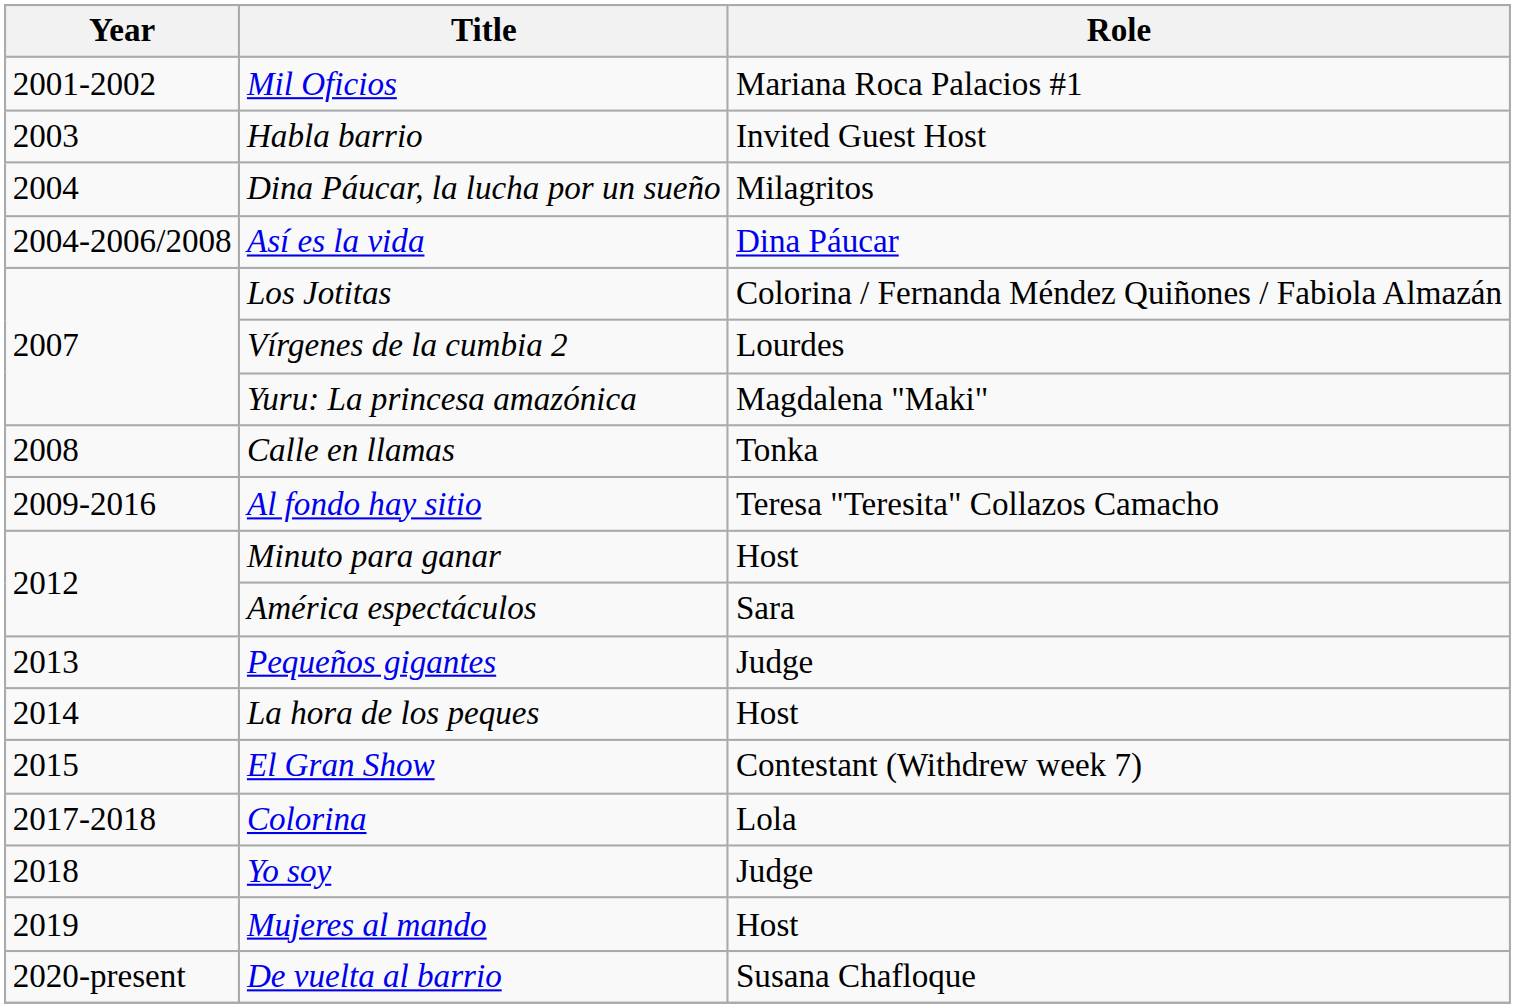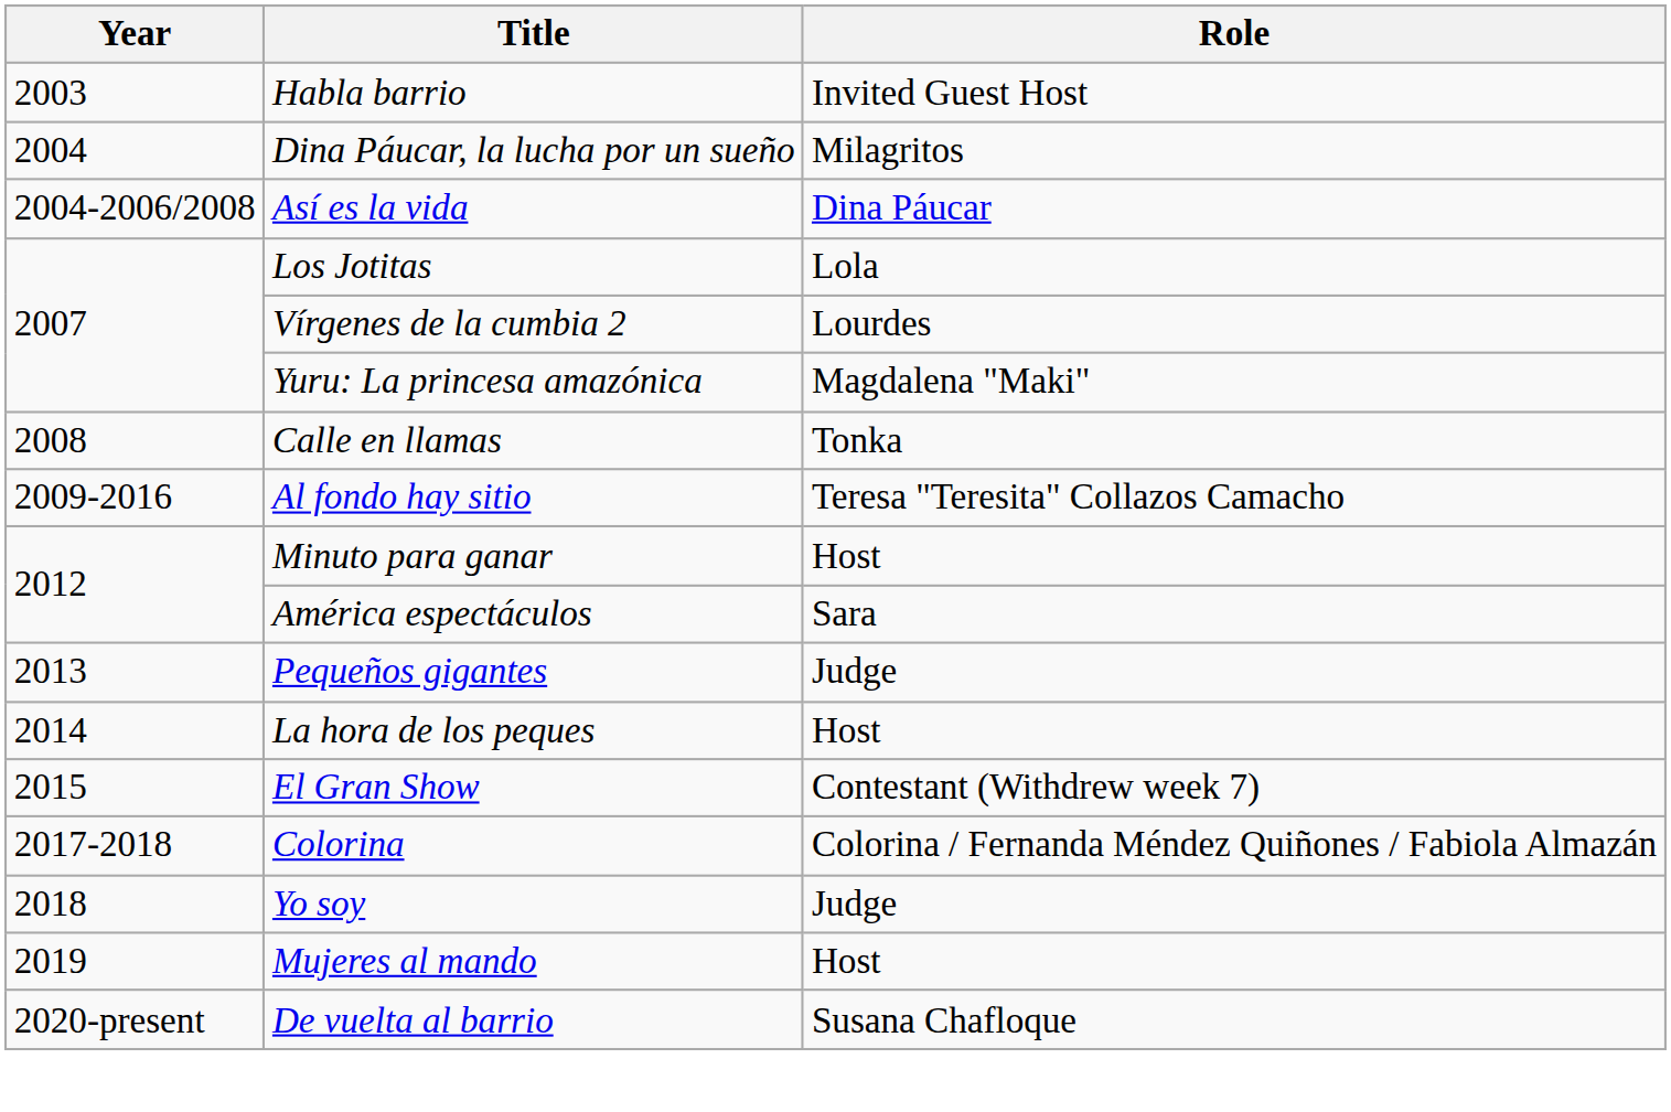 <table class="wikitable">
 <tr>
 <th>Year</th>
 <th>Title</th>
 <th>Role</th>
-</tr>
-<tr>
-<td>2001-2002</td>
-<td><em><a href='#'>Mil Oficios</a></em></td>
-<td>Mariana Roca Palacios #1</td>
 </tr>
 <tr>
 <td>2003</td>
 <td><em>Habla barrio</em></td>
 <td>Invited Guest Host</td>
 </tr>
 <tr>
 <td>2004</td>
 <td><em>Dina Páucar, la lucha por un sueño</em></td>
 <td>Milagritos</td>
 </tr>
 <tr>
 <td>2004-2006/2008</td>
 <td><em><a href='#'>Así es la vida</a></em></td>
 <td><a href='#'>Dina Páucar</a></td>
 </tr>
 <tr>
 <td rowspan=3>2007</td>
 <td><em>Los Jotitas</em></td>
-<td>Colorina / Fernanda Méndez Quiñones / Fabiola Almazán</td>
+<td>Lola</td>
 </tr>
 <tr>
 <td><em>Vírgenes de la cumbia 2</em></td>
 <td>Lourdes</td>
 </tr>
 <tr>
 <td><em>Yuru: La princesa amazónica</em></td>
 <td>Magdalena "Maki"</td>
 </tr>
 <tr>
 <td>2008</td>
 <td><em>Calle en llamas</em></td>
 <td>Tonka</td>
 </tr>
 <tr>
 <td>2009-2016</td>
 <td><em><a href='#'>Al fondo hay sitio</a></em></td>
 <td>Teresa "Teresita" Collazos Camacho</td>
 </tr>
 <tr>
 <td rowspan=2>2012</td>
 <td><em>Minuto para ganar</em></td>
 <td>Host</td>
 </tr>
 <tr>
 <td><em>América espectáculos</em></td>
 <td>Sara</td>
 </tr>
 <tr>
 <td>2013</td>
 <td><em><a href='#'>Pequeños gigantes</a></em></td>
 <td>Judge</td>
 </tr>
 <tr>
 <td>2014</td>
 <td><em>La hora de los peques</em></td>
 <td>Host</td>
 </tr>
 <tr>
 <td>2015</td>
 <td><em><a href='#'>El Gran Show</a></em></td>
 <td>Contestant (Withdrew week 7)</td>
 </tr>
 <tr>
 <td>2017-2018</td>
 <td><em><a href='#'>Colorina</a></em></td>
-<td>Lola</td>
+<td>Colorina / Fernanda Méndez Quiñones / Fabiola Almazán</td>
 </tr>
 <tr>
 <td>2018</td>
 <td><em><a href='#'>Yo soy</a></em></td>
 <td>Judge</td>
 </tr>
 <tr>
 <td>2019</td>
 <td><em><a href='#'>Mujeres al mando</a></em></td>
 <td>Host</td>
 </tr>
 <tr>
 <td>2020-present</td>
 <td><em><a href='#'>De vuelta al barrio</a></em></td>
 <td>Susana Chafloque</td>
 </tr>
 <tr>
 </tr>
 </table>
